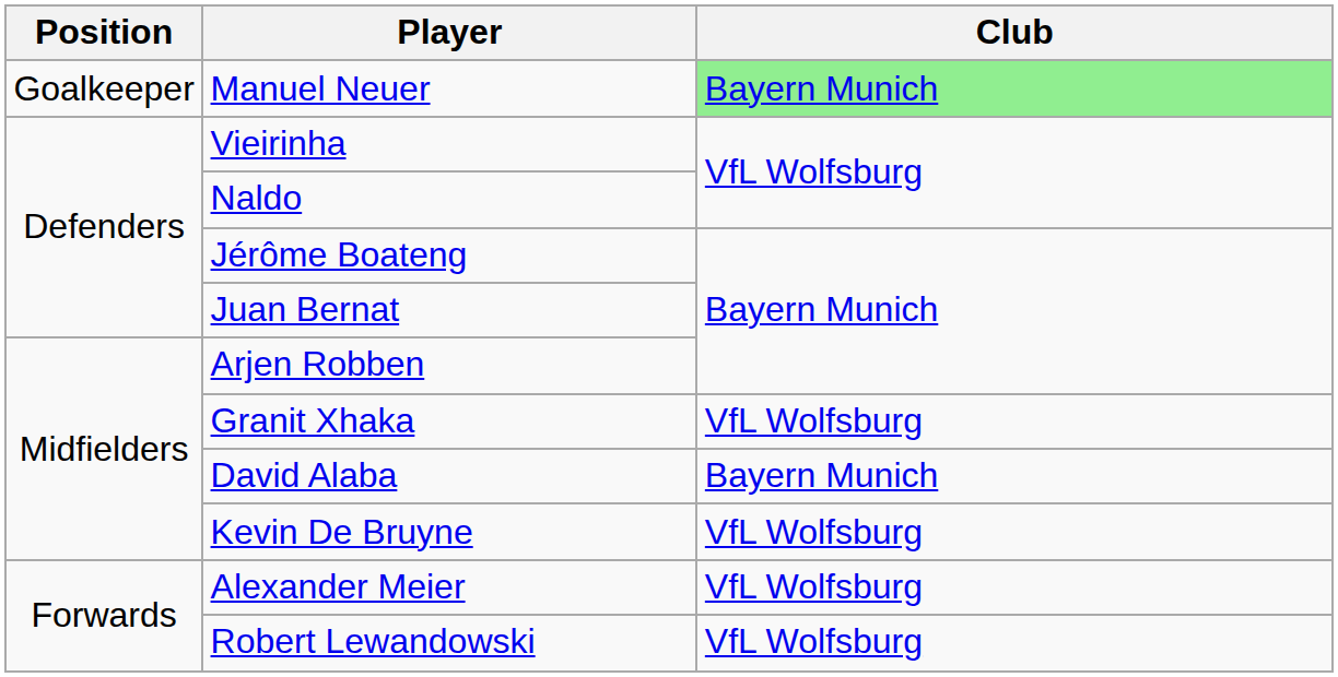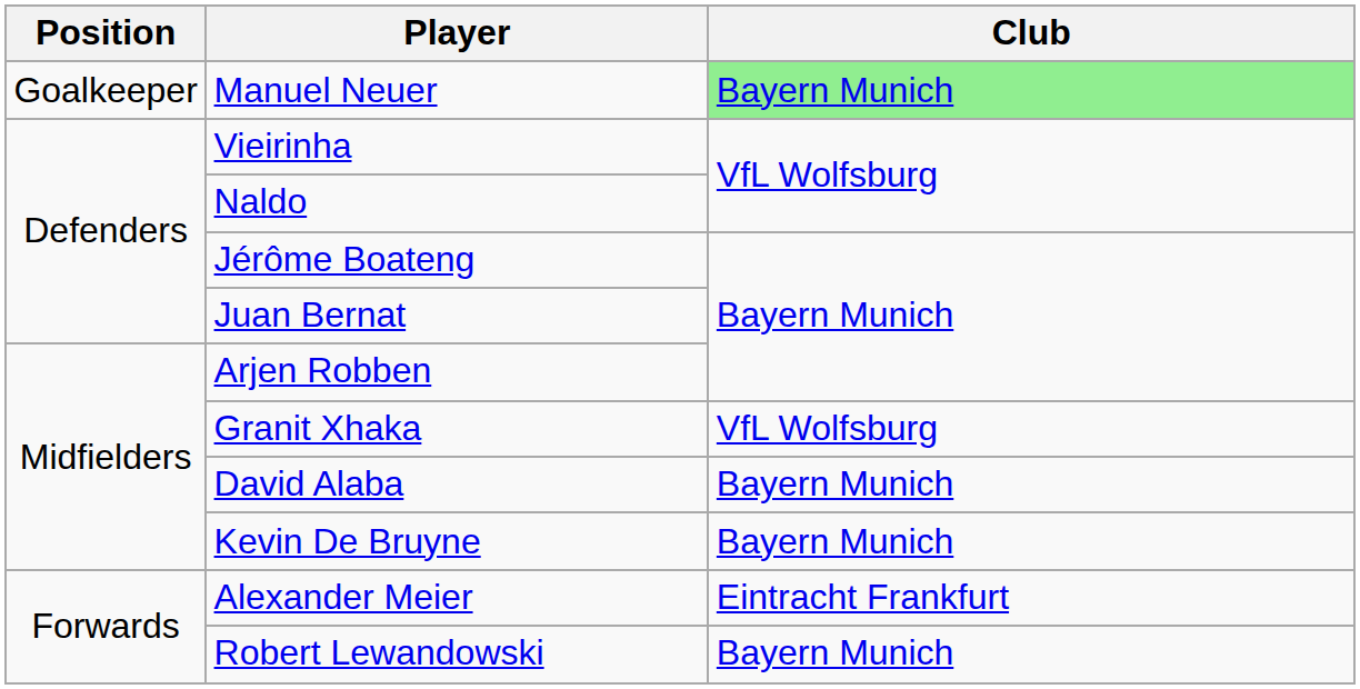 <table class="wikitable">
 <tr>
 <th style="width:5em">Position</th>
 <th style="width:15em">Player</th>
 <th style="width:20em">Club</th>
 </tr>
 <tr>
 <td style="text-align:center">Goalkeeper</td>
 <td> <a href='#'>Manuel Neuer</a></td>
 <td style="background: lightgreen;"><a href='#'>Bayern Munich</a></td>
 </tr>
 <tr>
 <td rowspan="4" style="text-align:center">Defenders</td>
 <td> <a href='#'>Vieirinha</a></td>
 <td rowspan=2><a href='#'>VfL Wolfsburg</a></td>
 </tr>
 <tr>
 <td> <a href='#'>Naldo</a></td>
 </tr>
 <tr>
 <td> <a href='#'>Jérôme Boateng</a></td>
 <td rowspan=3><a href='#'>Bayern Munich</a></td>
 </tr>
 <tr>
 <td> <a href='#'>Juan Bernat</a></td>
 </tr>
 <tr>
 <td rowspan="4" style="text-align:center">Midfielders</td>
 <td> <a href='#'>Arjen Robben</a></td>
 </tr>
 <tr>
 <td> <a href='#'>Granit Xhaka</a></td>
 <td><a href='#'>VfL Wolfsburg</a></td>
 </tr>
 <tr>
 <td> <a href='#'>David Alaba</a></td>
 <td><a href='#'>Bayern Munich</a></td>
 </tr>
 <tr>
 <td> <a href='#'>Kevin De Bruyne</a></td>
-<td><a href='#'>VfL Wolfsburg</a></td>
+<td><a href='#'>Bayern Munich</a></td>
 </tr>
 <tr>
 <td rowspan="2" style="text-align:center">Forwards</td>
 <td> <a href='#'>Alexander Meier</a></td>
-<td><a href='#'>VfL Wolfsburg</a></td>
+<td><a href='#'>Eintracht Frankfurt</a></td>
 </tr>
 <tr>
 <td> <a href='#'>Robert Lewandowski</a></td>
-<td><a href='#'>VfL Wolfsburg</a></td>
+<td><a href='#'>Bayern Munich</a></td>
 </tr>
 </table>
